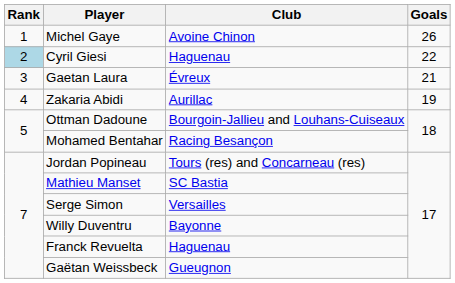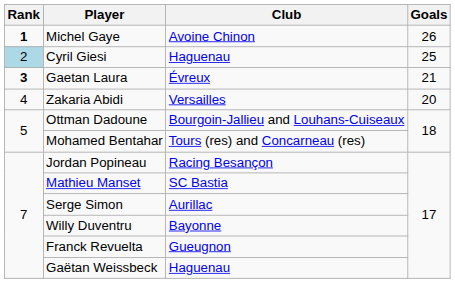 <table class="wikitable" style="text-align:center">
 <tr>
 <th>Rank</th>
 <th>Player</th>
 <th>Club</th>
 <th>Goals</th>
 </tr>
 <tr>
-<td>1</td>
+<td><strong>1</strong></td>
 <td align=left> Michel Gaye</td>
 <td align=left><a href='#'>Avoine Chinon</a></td>
 <td>26</td>
 </tr>
 <tr>
 <td style="background: lightblue;">2</td>
 <td align=left> Cyril Giesi</td>
 <td align=left><a href='#'>Haguenau</a></td>
-<td>22</td>
+<td>25</td>
 </tr>
 <tr>
-<td>3</td>
+<td><strong>3</strong></td>
 <td align=left> Gaetan Laura</td>
 <td align=left><a href='#'>Évreux</a></td>
 <td>21</td>
 </tr>
 <tr>
 <td>4</td>
 <td align=left> Zakaria Abidi</td>
-<td align=left><a href='#'>Aurillac</a></td>
-<td>19</td>
+<td align=left><a href='#'>Versailles</a></td>
+<td>20</td>
 </tr>
 <tr>
 <td rowspan=2>5</td>
 <td align=left> Ottman Dadoune</td>
 <td align=left><a href='#'>Bourgoin-Jallieu</a> and <a href='#'>Louhans-Cuiseaux</a></td>
 <td rowspan=2>18</td>
 </tr>
 <tr>
 <td align=left> Mohamed Bentahar</td>
-<td align=left><a href='#'>Racing Besançon</a></td>
+<td align=left><a href='#'>Tours</a> (res) and <a href='#'>Concarneau</a> (res)</td>
 </tr>
 <tr>
 <td rowspan=6>7</td>
 <td align=left> Jordan Popineau</td>
-<td align=left><a href='#'>Tours</a> (res) and <a href='#'>Concarneau</a> (res)</td>
+<td align=left><a href='#'>Racing Besançon</a></td>
 <td rowspan=6>17</td>
 </tr>
 <tr>
 <td align=left> <a href='#'>Mathieu Manset</a></td>
 <td align=left><a href='#'>SC Bastia</a></td>
 </tr>
 <tr>
 <td align=left> Serge Simon</td>
-<td align=left><a href='#'>Versailles</a></td>
+<td align=left><a href='#'>Aurillac</a></td>
 </tr>
 <tr>
 <td align=left> Willy Duventru</td>
 <td align=left><a href='#'>Bayonne</a></td>
 </tr>
 <tr>
 <td align=left> Franck Revuelta</td>
-<td align=left><a href='#'>Haguenau</a></td>
+<td align=left><a href='#'>Gueugnon</a></td>
 </tr>
 <tr>
 <td align=left> Gaëtan Weissbeck</td>
-<td align=left><a href='#'>Gueugnon</a></td>
+<td align=left><a href='#'>Haguenau</a></td>
 </tr>
 </table>
